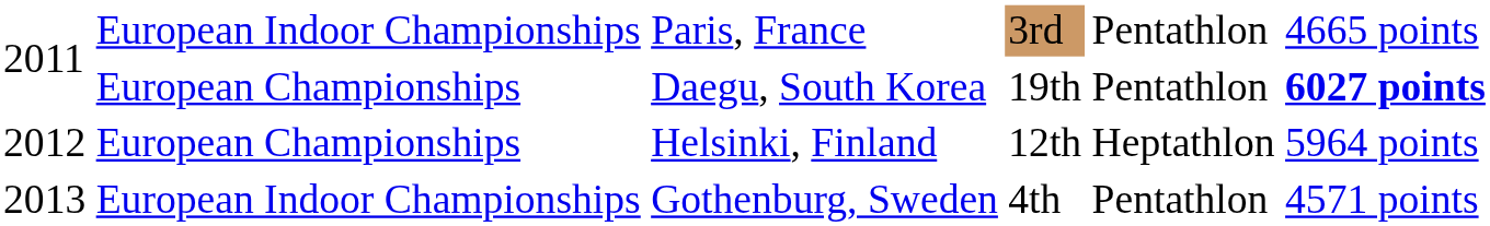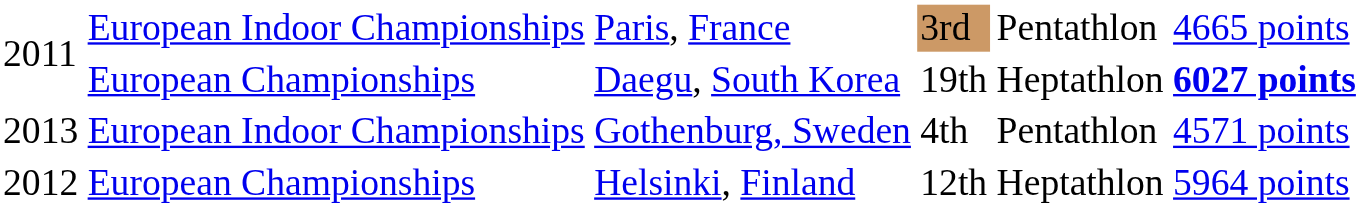 <table>
 <tr>
 <td rowspan=2>2011</td>
 <td><a href='#'>European Indoor Championships</a></td>
 <td><a href='#'>Paris</a>, <a href='#'>France</a></td>
 <td bgcolor="CC9966">3rd</td>
 <td>Pentathlon</td>
 <td><a href='#'>4665 points</a></td>
 </tr>
 <tr>
 <td><a href='#'>European Championships</a></td>
 <td><a href='#'>Daegu</a>, <a href='#'>South Korea</a></td>
 <td>19th</td>
+<td>Heptathlon</td>
+<td><strong><a href='#'>6027 points</a></strong></td>
+</tr>
+<tr>
+<td>2013</td>
+<td><a href='#'>European Indoor Championships</a></td>
+<td><a href='#'>Gothenburg, Sweden</a></td>
+<td>4th</td>
 <td>Pentathlon</td>
-<td><strong><a href='#'>6027 points</a></strong></td>
+<td><a href='#'>4571 points</a></td>
 </tr>
 <tr>
 <td>2012</td>
 <td><a href='#'>European Championships</a></td>
 <td><a href='#'>Helsinki</a>, <a href='#'>Finland</a></td>
 <td>12th</td>
 <td>Heptathlon</td>
 <td><a href='#'>5964 points</a></td>
 </tr>
-<tr>
-<td>2013</td>
-<td><a href='#'>European Indoor Championships</a></td>
-<td><a href='#'>Gothenburg, Sweden</a></td>
-<td>4th</td>
-<td>Pentathlon</td>
-<td><a href='#'>4571 points</a></td>
-</tr>
 </table>
